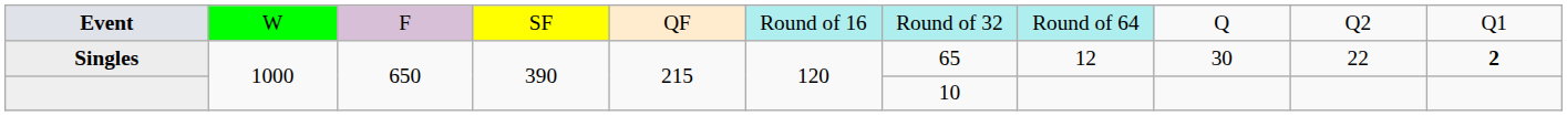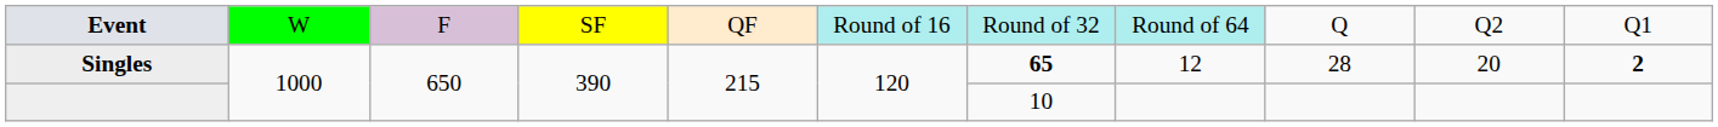 <table class=wikitable style=font-size:90%;text-align:center>
 <tr>
 <td style="width:130px; background:#dfe2e9;"><strong>Event</strong></td>
 <td style="width:80px; background:lime;">W</td>
 <td style="width:85px; background:thistle;">F</td>
 <td style="width:85px; background:#ff0;">SF</td>
 <td style="width:85px; background:#ffebcd;">QF</td>
 <td style="width:85px; background:#afeeee;">Round of 16</td>
 <td style="width:85px; background:#afeeee;">Round of 32</td>
 <td style="width:85px; background:#afeeee;">Round of 64</td>
 <td style="width:85px;">Q</td>
 <td style="width:85px;">Q2</td>
 <td style="width:85px;">Q1</td>
 </tr>
 <tr>
 <th style="background:#ededed;">Singles</th>
 <td rowspan=2>1000</td>
 <td rowspan=2>650</td>
 <td rowspan=2>390</td>
 <td rowspan=2>215</td>
 <td rowspan=2>120</td>
-<td>65</td>
+<td><strong>65</strong></td>
 <td>12</td>
-<td>30</td>
-<td>22</td>
+<td>28</td>
+<td>20</td>
 <td><strong>2</strong></td>
 </tr>
 <tr>
 <th style="background:#efefef;"></th>
 <td>10</td>
 <td></td>
 <td></td>
 <td></td>
 <td></td>
 </tr>
 </table>
